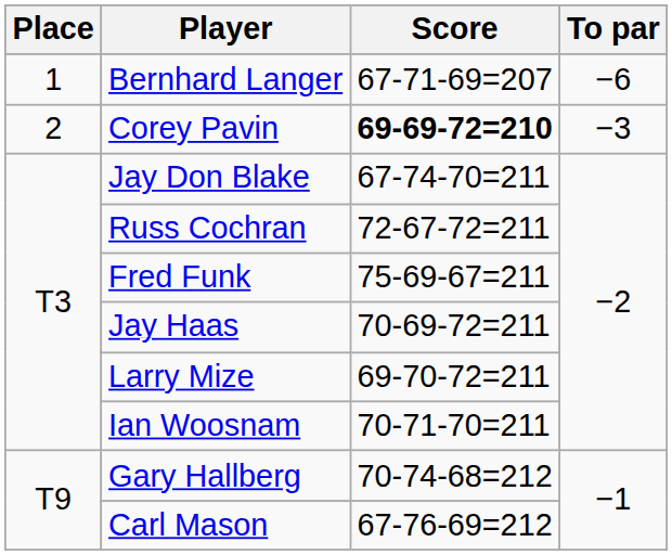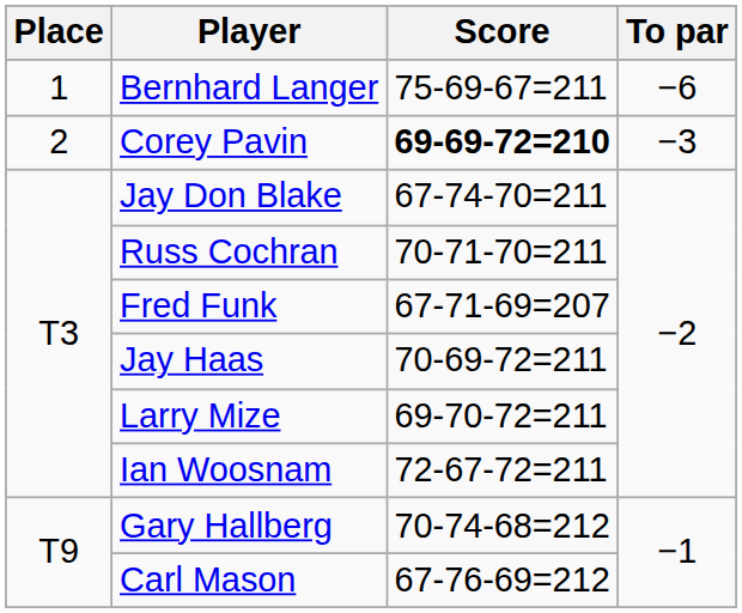 <table class="wikitable">
 <tr>
 <th>Place</th>
 <th>Player</th>
 <th>Score</th>
 <th>To par</th>
 </tr>
 <tr>
 <td align=center>1</td>
 <td> <a href='#'>Bernhard Langer</a></td>
-<td>67-71-69=207</td>
+<td>75-69-67=211</td>
 <td align=center>−6</td>
 </tr>
 <tr>
 <td align=center>2</td>
 <td> <a href='#'>Corey Pavin</a></td>
 <td><strong>69-69-72=210</strong></td>
 <td align=center>−3</td>
 </tr>
 <tr>
 <td rowspan=6 align=center>T3</td>
 <td> <a href='#'>Jay Don Blake</a></td>
 <td>67-74-70=211</td>
 <td rowspan=6 align=center>−2</td>
 </tr>
 <tr>
 <td> <a href='#'>Russ Cochran</a></td>
-<td>72-67-72=211</td>
+<td>70-71-70=211</td>
 </tr>
 <tr>
 <td> <a href='#'>Fred Funk</a></td>
-<td>75-69-67=211</td>
+<td>67-71-69=207</td>
 </tr>
 <tr>
 <td> <a href='#'>Jay Haas</a></td>
 <td>70-69-72=211</td>
 </tr>
 <tr>
 <td> <a href='#'>Larry Mize</a></td>
 <td>69-70-72=211</td>
 </tr>
 <tr>
 <td> <a href='#'>Ian Woosnam</a></td>
-<td>70-71-70=211</td>
+<td>72-67-72=211</td>
 </tr>
 <tr>
 <td rowspan=2 align=center>T9</td>
 <td> <a href='#'>Gary Hallberg</a></td>
 <td>70-74-68=212</td>
 <td rowspan=2 align=center>−1</td>
 </tr>
 <tr>
 <td> <a href='#'>Carl Mason</a></td>
 <td>67-76-69=212</td>
 </tr>
 </table>
